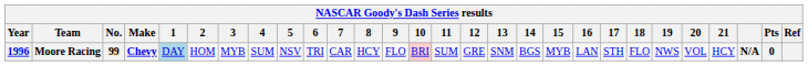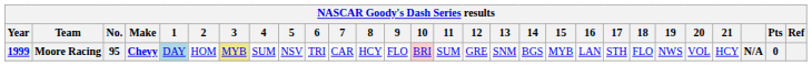 <table class="wikitable" style="text-align:center; font-size:75%">
 <tr>
 <th colspan=32><a href='#'>NASCAR Goody's Dash Series</a> results</th>
 </tr>
 <tr>
 <th>Year</th>
 <th>Team</th>
 <th>No.</th>
 <th>Make</th>
 <th>1</th>
 <th>2</th>
 <th>3</th>
 <th>4</th>
 <th>5</th>
 <th>6</th>
 <th>7</th>
 <th>8</th>
 <th>9</th>
 <th>10</th>
 <th>11</th>
 <th>12</th>
 <th>13</th>
 <th>14</th>
 <th>15</th>
 <th>16</th>
 <th>17</th>
 <th>18</th>
 <th>19</th>
 <th>20</th>
 <th>21</th>
 <th></th>
 <th>Pts</th>
 <th>Ref</th>
 </tr>
 <tr>
-<th><a href='#'>1996</a></th>
+<th><a href='#'>1999</a></th>
 <th>Moore Racing</th>
-<th>99</th>
+<th>95</th>
 <th><a href='#'>Chevy</a></th>
 <td style="background: lightblue;"><a href='#'>DAY</a></td>
 <td><a href='#'>HOM</a></td>
-<td><a href='#'>MYB</a></td>
+<td style="background: khaki;"><a href='#'>MYB</a></td>
 <td><a href='#'>SUM</a></td>
 <td><a href='#'>NSV</a></td>
 <td><a href='#'>TRI</a></td>
 <td><a href='#'>CAR</a></td>
 <td><a href='#'>HCY</a></td>
 <td><a href='#'>FLO</a></td>
 <td style="background:#FFCFCF;"><a href='#'>BRI</a><br></td>
 <td><a href='#'>SUM</a></td>
 <td><a href='#'>GRE</a></td>
 <td><a href='#'>SNM</a></td>
 <td><a href='#'>BGS</a></td>
 <td><a href='#'>MYB</a></td>
 <td><a href='#'>LAN</a></td>
 <td><a href='#'>STH</a></td>
 <td><a href='#'>FLO</a></td>
 <td><a href='#'>NWS</a></td>
 <td><a href='#'>VOL</a></td>
 <td><a href='#'>HCY</a></td>
 <th>N/A</th>
 <th>0</th>
 <th></th>
 </tr>
 </table>
